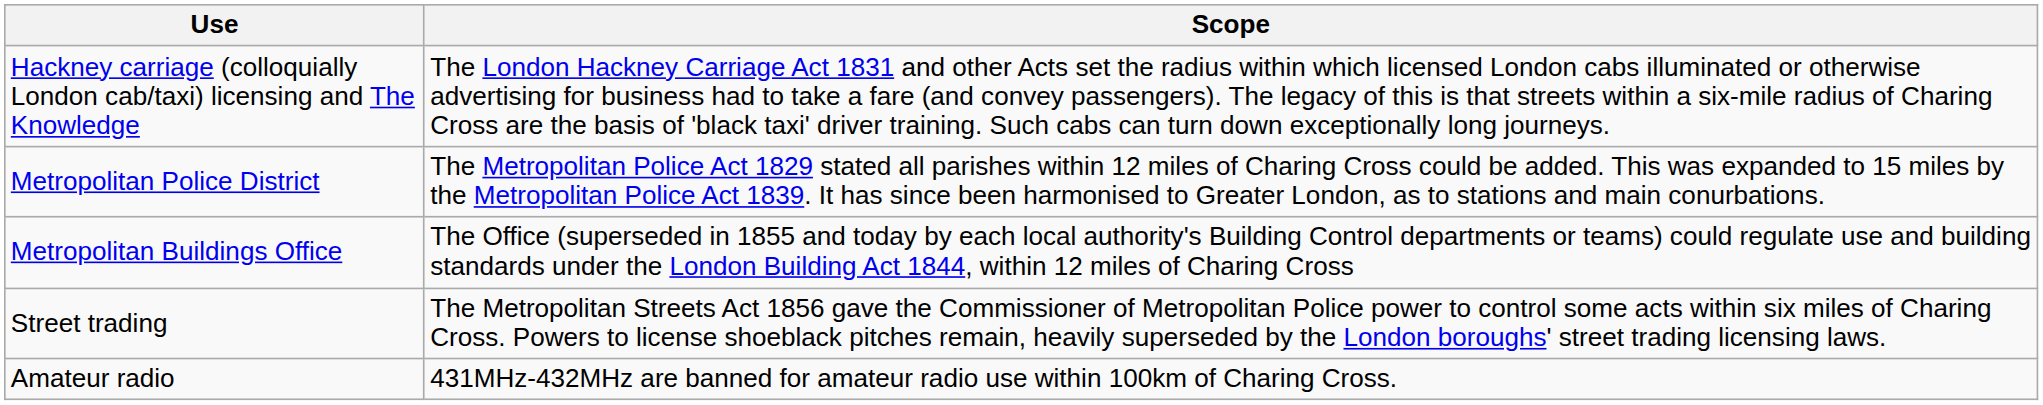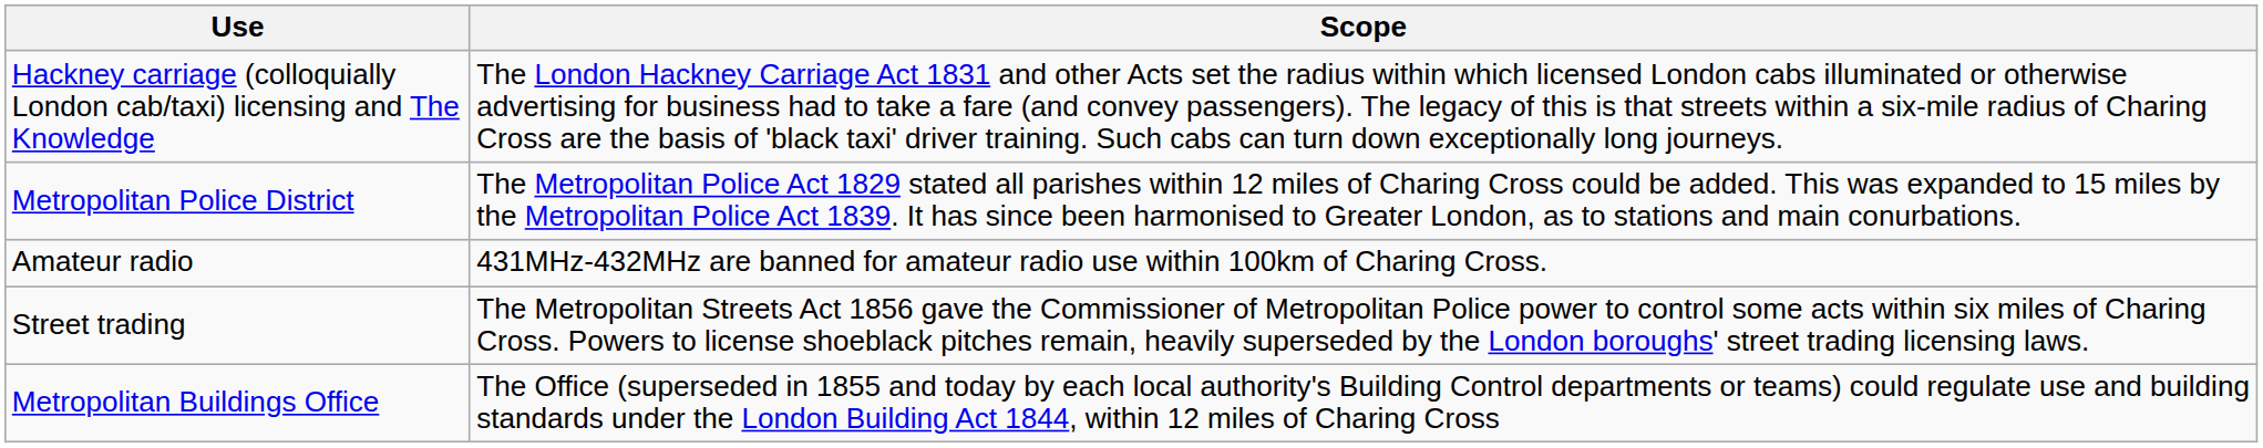 <table class="wikitable">
 <tr>
 <th>Use</th>
 <th>Scope</th>
 </tr>
 <tr>
 <td><a href='#'>Hackney carriage</a> (colloquially London cab/taxi) licensing and <a href='#'>The Knowledge</a></td>
 <td>The <a href='#'>London Hackney Carriage Act 1831</a> and other Acts set the radius within which licensed London cabs illuminated or otherwise advertising for business had to take a fare (and convey passengers). The legacy of this is that streets within a six-mile radius of Charing Cross are the basis of 'black taxi' driver training. Such cabs can turn down exceptionally long journeys.</td>
 </tr>
 <tr>
 <td><a href='#'>Metropolitan Police District</a></td>
 <td>The <a href='#'>Metropolitan Police Act 1829</a> stated all parishes within 12 miles of Charing Cross could be added. This was expanded to 15 miles by the <a href='#'>Metropolitan Police Act 1839</a>. It has since been harmonised to Greater London, as to stations and main conurbations.</td>
 </tr>
 <tr>
-<td><a href='#'>Metropolitan Buildings Office</a></td>
-<td>The Office (superseded in 1855 and today by each local authority's Building Control departments or teams) could regulate use and building standards under the <a href='#'>London Building Act 1844</a>, within 12 miles of Charing Cross</td>
+<td>Amateur radio</td>
+<td>431MHz-432MHz are banned for amateur radio use within 100km of Charing Cross.</td>
 </tr>
 <tr>
 <td>Street trading</td>
 <td>The Metropolitan Streets Act 1856 gave the Commissioner of Metropolitan Police power to control some acts within six miles of Charing Cross. Powers to license shoeblack pitches remain, heavily superseded by the <a href='#'>London boroughs</a>' street trading licensing laws.</td>
 </tr>
 <tr>
-<td>Amateur radio</td>
-<td>431MHz-432MHz are banned for amateur radio use within 100km of Charing Cross.</td>
+<td><a href='#'>Metropolitan Buildings Office</a></td>
+<td>The Office (superseded in 1855 and today by each local authority's Building Control departments or teams) could regulate use and building standards under the <a href='#'>London Building Act 1844</a>, within 12 miles of Charing Cross</td>
 </tr>
 </table>
